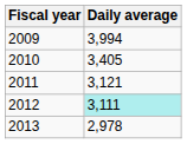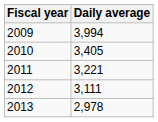 <table class="wikitable">
 <tr>
 <th>Fiscal year</th>
 <th>Daily average</th>
 </tr>
 <tr>
 <td>2009</td>
 <td>3,994</td>
 </tr>
 <tr>
 <td>2010</td>
 <td>3,405</td>
 </tr>
 <tr>
 <td>2011</td>
-<td>3,121</td>
+<td>3,221</td>
 </tr>
 <tr>
 <td>2012</td>
-<td style="background: paleturquoise;">3,111</td>
+<td>3,111</td>
 </tr>
 <tr>
 <td>2013</td>
 <td>2,978</td>
 </tr>
 </table>
